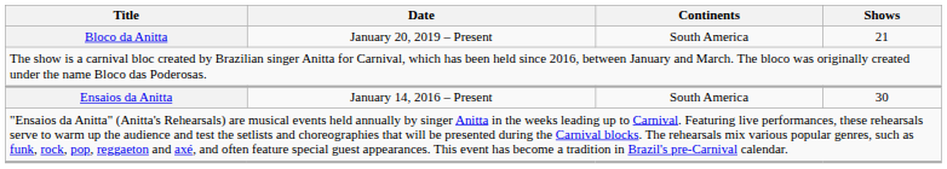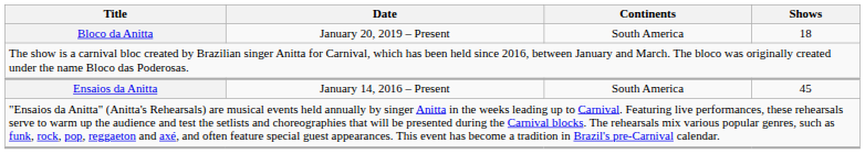 <table class="wikitable plainrowheaders" style="text-align:center;" width="90%">
 <tr>
 <th scope="col">Title</th>
 <th scope="col">Date</th>
 <th scope="col">Continents</th>
 <th scope="col">Shows</th>
 </tr>
 <tr>
 <td scope="row" style="background-color: #f2f2f2;"><a href='#'>Bloco da Anitta</a></td>
 <td>January 20, 2019 – Present</td>
 <td>South America</td>
-<td>21</td>
+<td>18</td>
 </tr>
 <tr>
 <td colspan="4" style="border-bottom-width:3px; padding:5px; text-align:left;">The show is a carnival bloc created by Brazilian singer Anitta for Carnival, which has been held since 2016, between January and March. The bloco was originally created under the name Bloco das Poderosas.</td>
 </tr>
 <tr>
 <td scope="row" style="background-color: #f2f2f2;"><a href='#'>Ensaios da Anitta</a></td>
 <td>January 14, 2016 – Present</td>
 <td>South America</td>
-<td>30</td>
+<td>45</td>
 </tr>
 <tr>
 <td colspan="4" style="border-bottom-width:3px; padding:5px; text-align:left;">"Ensaios da Anitta" (Anitta's Rehearsals) are musical events held annually by singer <a href='#'>Anitta</a> in the weeks leading up to <a href='#'>Carnival</a>. Featuring live performances, these rehearsals serve to warm up the audience and test the setlists and choreographies that will be presented during the <a href='#'>Carnival blocks</a>. The rehearsals mix various popular genres, such as <a href='#'>funk</a>, <a href='#'>rock</a>, <a href='#'>pop</a>, <a href='#'>reggaeton</a> and <a href='#'>axé</a>, and often feature special guest appearances. This event has become a tradition in <a href='#'>Brazil's pre-Carnival</a> calendar.</td>
 </tr>
 </table>
